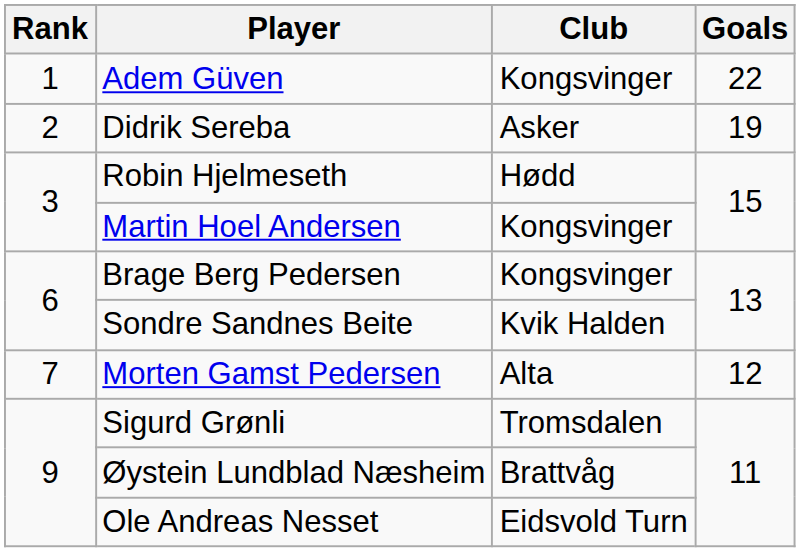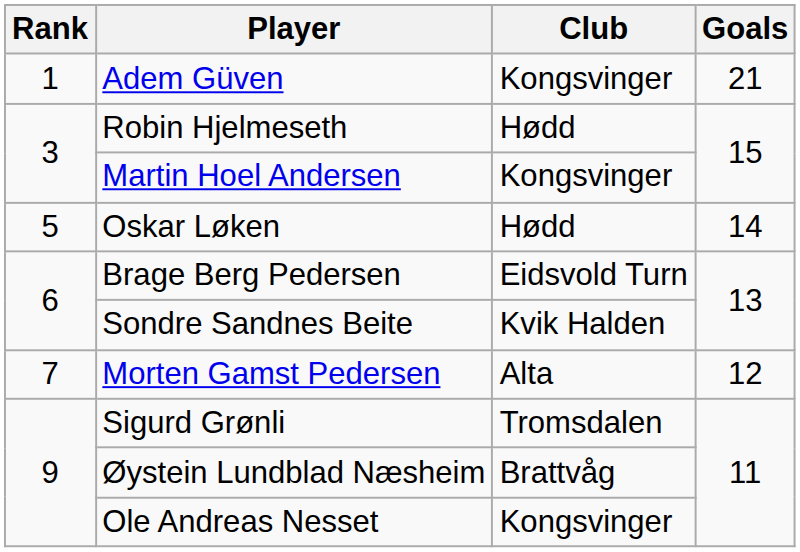 <table class="wikitable" style="text-align:center">
 <tr>
 <th>Rank</th>
 <th>Player</th>
 <th>Club</th>
 <th>Goals</th>
 </tr>
 <tr>
 <td rowspan="1">1</td>
 <td align="left"> <a href='#'>Adem Güven</a></td>
 <td align="left">Kongsvinger</td>
-<td rowspan="1">22</td>
-</tr>
-<tr>
-<td rowspan="1">2</td>
-<td align="left"> Didrik Sereba</td>
-<td align="left">Asker</td>
-<td rowspan="1">19</td>
+<td rowspan="1">21</td>
 </tr>
 <tr>
 <td rowspan="2">3</td>
 <td align="left"> Robin Hjelmeseth</td>
 <td align="left">Hødd</td>
 <td rowspan="2">15</td>
 </tr>
 <tr>
 <td align="left"> <a href='#'>Martin Hoel Andersen</a></td>
 <td align="left">Kongsvinger</td>
 </tr>
 <tr>
+<td rowspan="1">5</td>
+<td align="left"> Oskar Løken</td>
+<td align="left">Hødd</td>
+<td rowspan="1">14</td>
+</tr>
+<tr>
 <td rowspan="2">6</td>
 <td align="left"> Brage Berg Pedersen</td>
-<td align="left">Kongsvinger</td>
+<td align="left">Eidsvold Turn</td>
 <td rowspan="2">13</td>
 </tr>
 <tr>
 <td align="left"> Sondre Sandnes Beite</td>
 <td align="left">Kvik Halden</td>
 </tr>
 <tr>
 <td rowspan="1">7</td>
 <td align="left"> <a href='#'>Morten Gamst Pedersen</a></td>
 <td align="left">Alta</td>
 <td rowspan="1">12</td>
 </tr>
 <tr>
 <td rowspan="3">9</td>
 <td align="left"> Sigurd Grønli</td>
 <td align="left">Tromsdalen</td>
 <td rowspan="3">11</td>
 </tr>
 <tr>
 <td align="left"> Øystein Lundblad Næsheim</td>
 <td align="left">Brattvåg</td>
 </tr>
 <tr>
 <td align="left"> Ole Andreas Nesset</td>
-<td align="left">Eidsvold Turn</td>
+<td align="left">Kongsvinger</td>
 </tr>
 </table>
